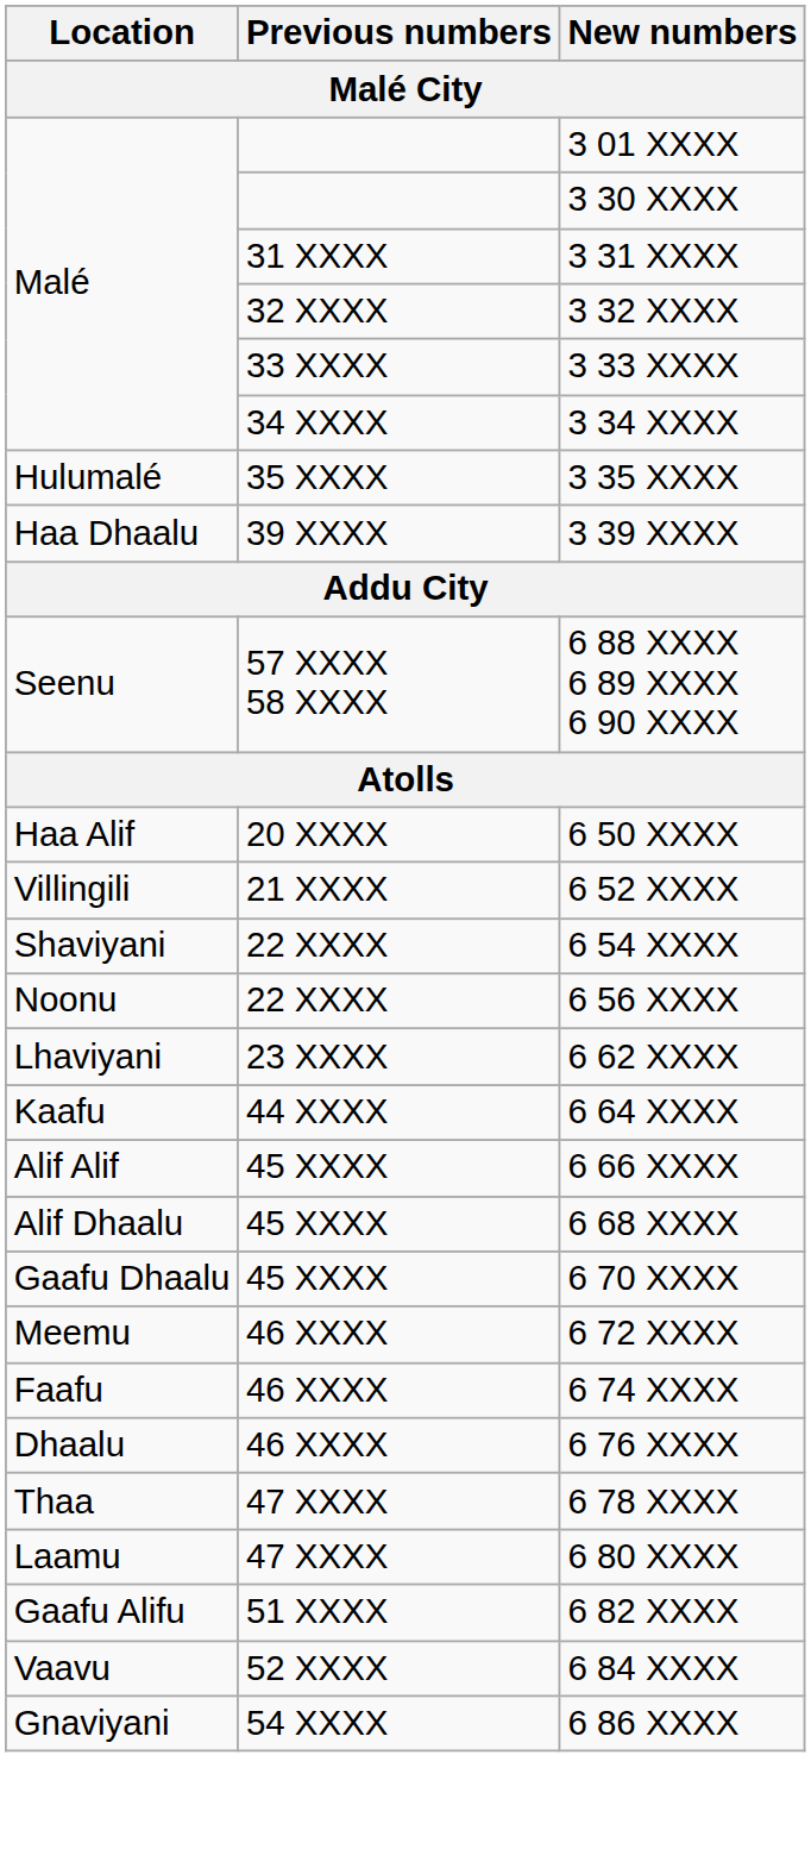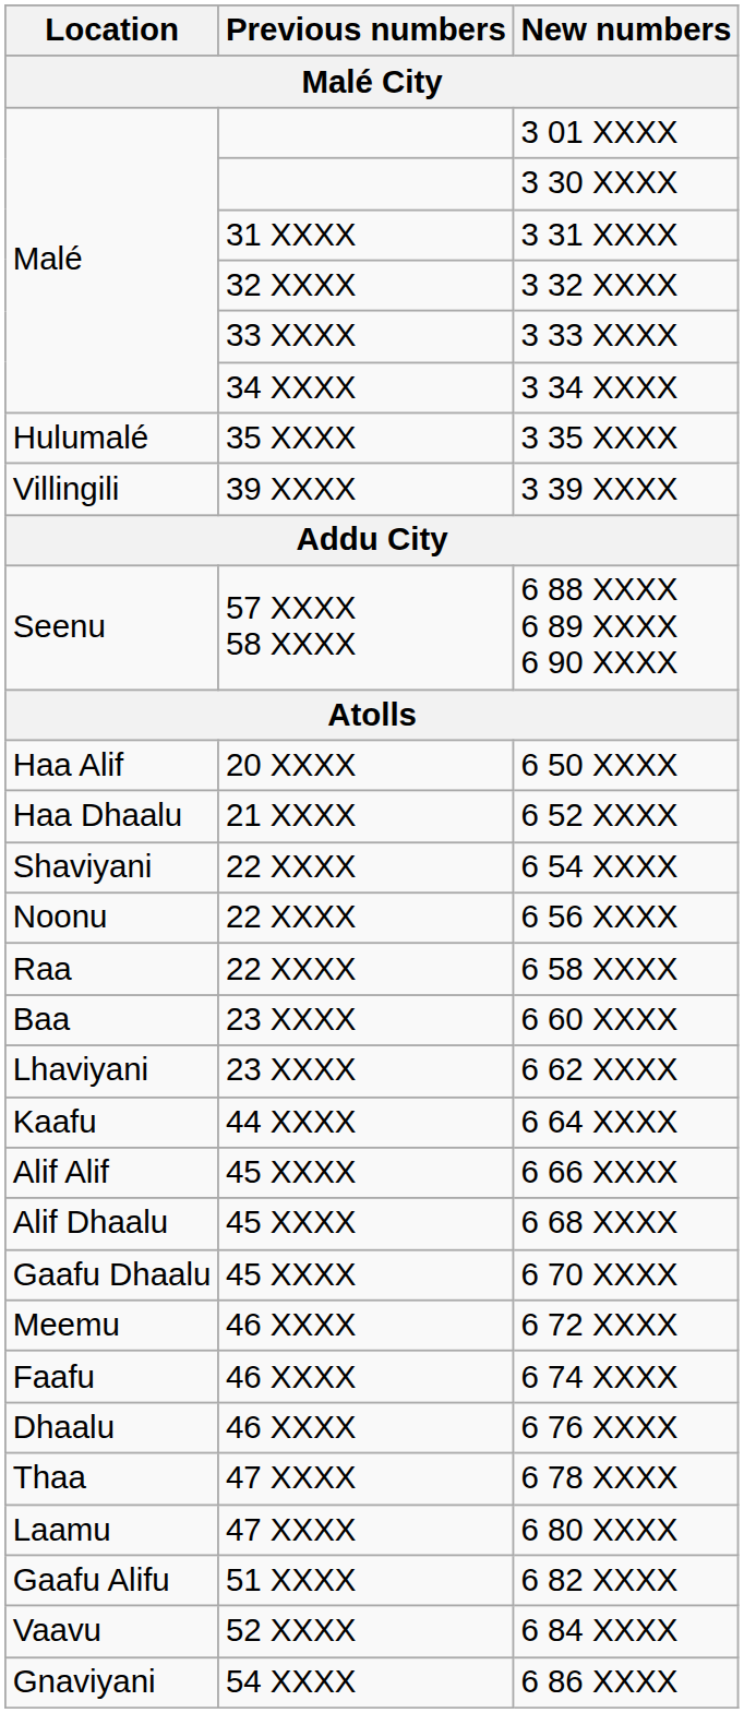 <table class="wikitable" border=1>
 <tr>
 <th>Location</th>
 <th>Previous numbers</th>
 <th>New numbers</th>
 </tr>
 <tr>
 <th colspan=3>Malé City</th>
 </tr>
 <tr>
 <td rowspan=6>Malé</td>
 <td></td>
 <td>3 01 XXXX</td>
 </tr>
 <tr>
 <td></td>
 <td>3 30 XXXX</td>
 </tr>
 <tr>
 <td>31 XXXX</td>
 <td>3 31 XXXX</td>
 </tr>
 <tr>
 <td>32 XXXX</td>
 <td>3 32 XXXX</td>
 </tr>
 <tr>
 <td>33 XXXX</td>
 <td>3 33 XXXX</td>
 </tr>
 <tr>
 <td>34 XXXX</td>
 <td>3 34 XXXX</td>
 </tr>
 <tr>
 <td>Hulumalé</td>
 <td>35 XXXX</td>
 <td>3 35 XXXX</td>
 </tr>
 <tr>
-<td>Haa Dhaalu</td>
+<td>Villingili</td>
 <td>39 XXXX</td>
 <td>3 39 XXXX</td>
 </tr>
 <tr>
 <th colspan=3>Addu City</th>
 </tr>
 <tr>
 <td>Seenu</td>
 <td>57 XXXX<br>58 XXXX</td>
 <td>6 88 XXXX<br>6 89 XXXX<br>6 90 XXXX</td>
 </tr>
 <tr>
 <th colspan=3>Atolls</th>
 </tr>
 <tr>
 <td>Haa Alif</td>
 <td>20 XXXX</td>
 <td>6 50 XXXX</td>
 </tr>
 <tr>
-<td>Villingili</td>
+<td>Haa Dhaalu</td>
 <td>21 XXXX</td>
 <td>6 52 XXXX</td>
 </tr>
 <tr>
 <td>Shaviyani</td>
 <td>22 XXXX</td>
 <td>6 54 XXXX</td>
 </tr>
 <tr>
 <td>Noonu</td>
 <td>22 XXXX</td>
 <td>6 56 XXXX</td>
+</tr>
+<tr>
+<td>Raa</td>
+<td>22 XXXX</td>
+<td>6 58 XXXX</td>
+</tr>
+<tr>
+<td>Baa</td>
+<td>23 XXXX</td>
+<td>6 60 XXXX</td>
 </tr>
 <tr>
 <td>Lhaviyani</td>
 <td>23 XXXX</td>
 <td>6 62 XXXX</td>
 </tr>
 <tr>
 <td>Kaafu</td>
 <td>44 XXXX</td>
 <td>6 64 XXXX</td>
 </tr>
 <tr>
 <td>Alif Alif</td>
 <td>45 XXXX</td>
 <td>6 66 XXXX</td>
 </tr>
 <tr>
 <td>Alif Dhaalu</td>
 <td>45 XXXX</td>
 <td>6 68 XXXX</td>
 </tr>
 <tr>
 <td>Gaafu Dhaalu</td>
 <td>45 XXXX</td>
 <td>6 70 XXXX</td>
 </tr>
 <tr>
 <td>Meemu</td>
 <td>46 XXXX</td>
 <td>6 72 XXXX</td>
 </tr>
 <tr>
 <td>Faafu</td>
 <td>46 XXXX</td>
 <td>6 74 XXXX</td>
 </tr>
 <tr>
 <td>Dhaalu</td>
 <td>46 XXXX</td>
 <td>6 76 XXXX</td>
 </tr>
 <tr>
 <td>Thaa</td>
 <td>47 XXXX</td>
 <td>6 78 XXXX</td>
 </tr>
 <tr>
 <td>Laamu</td>
 <td>47 XXXX</td>
 <td>6 80 XXXX</td>
 </tr>
 <tr>
 <td>Gaafu Alifu</td>
 <td>51 XXXX</td>
 <td>6 82 XXXX</td>
 </tr>
 <tr>
 <td>Vaavu</td>
 <td>52 XXXX</td>
 <td>6 84 XXXX</td>
 </tr>
 <tr>
 <td>Gnaviyani</td>
 <td>54 XXXX</td>
 <td>6 86 XXXX</td>
 </tr>
 </table>
